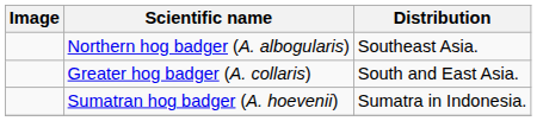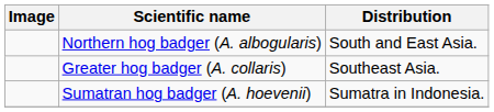 <table class="wikitable">
 <tr>
 <th>Image</th>
 <th>Scientific name</th>
 <th>Distribution</th>
 </tr>
 <tr>
 <td></td>
 <td><a href='#'>Northern hog badger</a> (<em>A. albogularis</em>)</td>
-<td>Southeast Asia.</td>
+<td>South and East Asia.</td>
 </tr>
 <tr>
 <td></td>
 <td><a href='#'>Greater hog badger</a> (<em>A. collaris</em>)</td>
-<td>South and East Asia.</td>
+<td>Southeast Asia.</td>
 </tr>
 <tr>
 <td></td>
 <td><a href='#'>Sumatran hog badger</a> (<em>A. hoevenii</em>)</td>
 <td>Sumatra in Indonesia.</td>
 </tr>
 <tr>
 </tr>
 </table>
